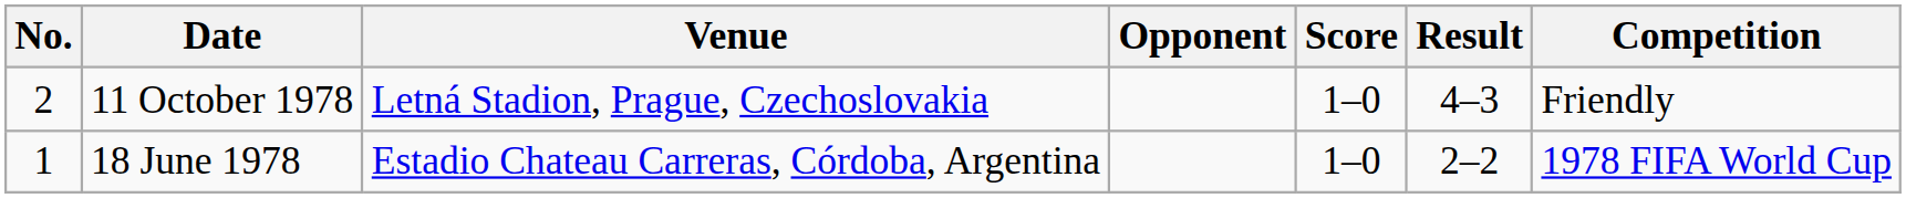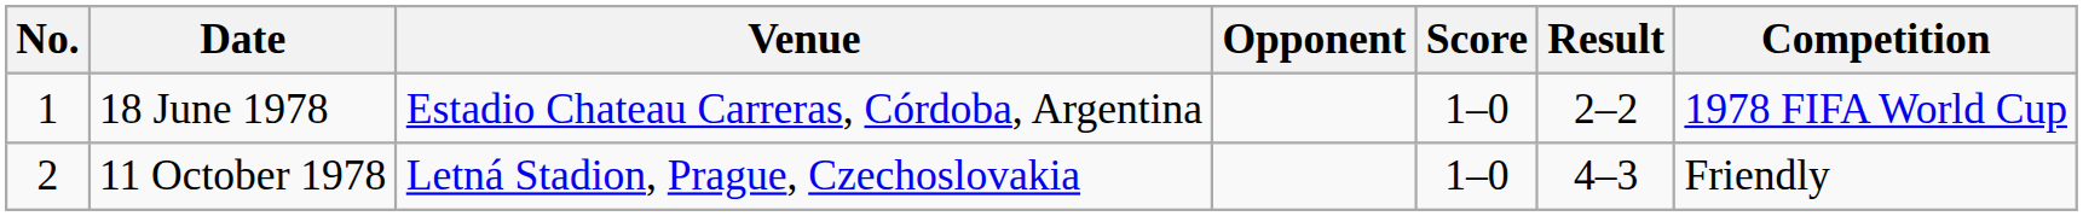 <table class="wikitable sortable">
 <tr>
 <th scope="col">No.</th>
 <th scope="col">Date</th>
 <th scope="col">Venue</th>
 <th scope="col">Opponent</th>
 <th scope="col">Score</th>
 <th scope="col">Result</th>
 <th scope="col">Competition</th>
 </tr>
 <tr>
+<td align="center">1</td>
+<td>18 June 1978</td>
+<td><a href='#'>Estadio Chateau Carreras</a>, <a href='#'>Córdoba</a>, Argentina</td>
+<td></td>
+<td align="center">1–0</td>
+<td align="center">2–2</td>
+<td><a href='#'>1978 FIFA World Cup</a></td>
+</tr>
+<tr>
 <td align="center">2</td>
 <td>11 October 1978</td>
 <td><a href='#'>Letná Stadion</a>, <a href='#'>Prague</a>, <a href='#'>Czechoslovakia</a></td>
 <td></td>
 <td align="center">1–0</td>
 <td align="center">4–3</td>
 <td>Friendly</td>
 </tr>
-<tr>
-<td align="center">1</td>
-<td>18 June 1978</td>
-<td><a href='#'>Estadio Chateau Carreras</a>, <a href='#'>Córdoba</a>, Argentina</td>
-<td></td>
-<td align="center">1–0</td>
-<td align="center">2–2</td>
-<td><a href='#'>1978 FIFA World Cup</a></td>
-</tr>
 </table>
